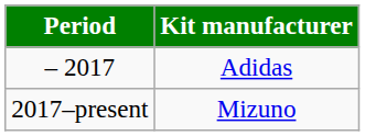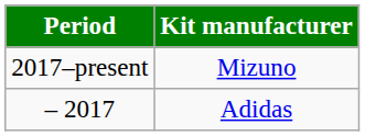 <table class="wikitable" style="font-size: 95%; text-align:center;">
 <tr>
 <th scope=col style="color:#FFFFFF; background:#008000">Period</th>
 <th scope=col style="color:#FFFFFF; background:#008000">Kit manufacturer</th>
 </tr>
 <tr>
+<td>2017–present</td>
+<td> <a href='#'>Mizuno</a></td>
+</tr>
+<tr>
 <td>– 2017</td>
 <td> <a href='#'>Adidas</a></td>
 </tr>
-<tr>
-<td>2017–present</td>
-<td> <a href='#'>Mizuno</a></td>
-</tr>
 </table>
